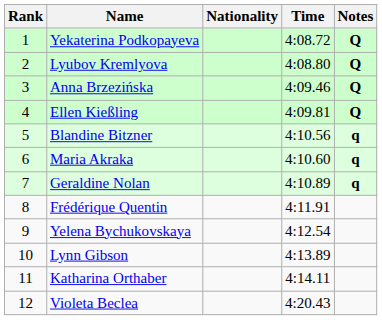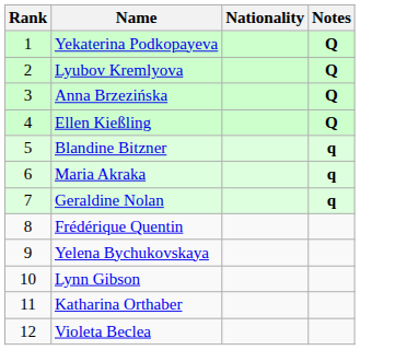 <table class="wikitable sortable" style="text-align:center">
 <tr>
 <th>Rank</th>
 <th>Name</th>
 <th>Nationality</th>
-<th>Time</th>
 <th>Notes</th>
 </tr>
 <tr bgcolor=ccffcc>
 <td>1</td>
 <td align=left><a href='#'>Yekaterina Podkopayeva</a></td>
 <td align=left></td>
-<td>4:08.72</td>
 <td><strong>Q</strong></td>
 </tr>
 <tr bgcolor=ccffcc>
 <td>2</td>
 <td align=left><a href='#'>Lyubov Kremlyova</a></td>
 <td align=left></td>
-<td>4:08.80</td>
 <td><strong>Q</strong></td>
 </tr>
 <tr bgcolor=ccffcc>
 <td>3</td>
 <td align=left><a href='#'>Anna Brzezińska</a></td>
 <td align=left></td>
-<td>4:09.46</td>
 <td><strong>Q</strong></td>
 </tr>
 <tr bgcolor=ccffcc>
 <td>4</td>
 <td align=left><a href='#'>Ellen Kießling</a></td>
 <td align=left></td>
-<td>4:09.81</td>
 <td><strong>Q</strong></td>
 </tr>
 <tr bgcolor=ddffdd>
 <td>5</td>
 <td align=left><a href='#'>Blandine Bitzner</a></td>
 <td align=left></td>
-<td>4:10.56</td>
 <td><strong>q</strong></td>
 </tr>
 <tr bgcolor=ddffdd>
 <td>6</td>
 <td align=left><a href='#'>Maria Akraka</a></td>
 <td align=left></td>
-<td>4:10.60</td>
 <td><strong>q</strong></td>
 </tr>
 <tr bgcolor=ddffdd>
 <td>7</td>
 <td align=left><a href='#'>Geraldine Nolan</a></td>
 <td align=left></td>
-<td>4:10.89</td>
 <td><strong>q</strong></td>
 </tr>
 <tr>
 <td>8</td>
 <td align=left><a href='#'>Frédérique Quentin</a></td>
 <td align=left></td>
-<td>4:11.91</td>
 <td></td>
 </tr>
 <tr>
 <td>9</td>
 <td align=left><a href='#'>Yelena Bychukovskaya</a></td>
 <td align=left></td>
-<td>4:12.54</td>
 <td></td>
 </tr>
 <tr>
 <td>10</td>
 <td align=left><a href='#'>Lynn Gibson</a></td>
 <td align=left></td>
-<td>4:13.89</td>
 <td></td>
 </tr>
 <tr>
 <td>11</td>
 <td align=left><a href='#'>Katharina Orthaber</a></td>
 <td align=left></td>
-<td>4:14.11</td>
 <td></td>
 </tr>
 <tr>
 <td>12</td>
 <td align=left><a href='#'>Violeta Beclea</a></td>
 <td align=left></td>
-<td>4:20.43</td>
 <td></td>
 </tr>
 </table>
